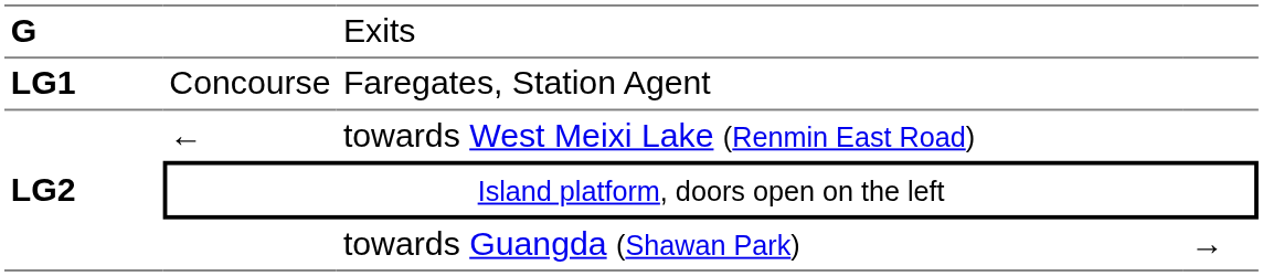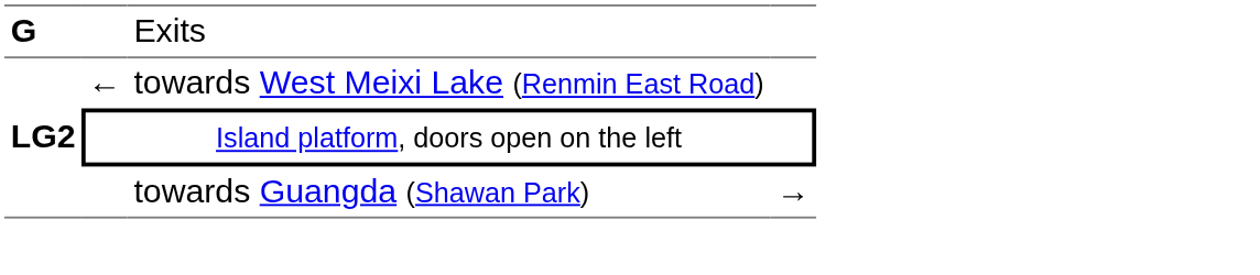 <table table border=0 cellspacing=0 cellpadding=3>
 <tr>
 <td style="border-bottom:solid 1px gray; border-top:solid 1px gray;" valign=top><strong>G</strong></td>
 <td style="border-bottom:solid 1px gray; border-top:solid 1px gray;" valign=top></td>
 <td style="border-bottom:solid 1px gray; border-top:solid 1px gray;" valign=top>Exits</td>
 <td style="border-bottom:solid 1px gray; border-top:solid 1px gray;" valign=top></td>
-</tr>
-<tr>
-<td style="border-bottom:solid 1px gray;" width=70><strong>LG1</strong></td>
-<td style="border-bottom:solid 1px gray;" width=70>Concourse</td>
-<td style="border-bottom:solid 1px gray;" width=400>Faregates, Station Agent</td>
-<td style="border-bottom:solid 1px gray;" width=30></td>
 </tr>
 <tr>
 <td style="border-bottom:solid 1px gray;" rowspan=3><strong>LG2</strong></td>
 <td>←</td>
 <td> towards <a href='#'>West Meixi Lake</a> <small>(<a href='#'>Renmin East Road</a>)</small></td>
 <td></td>
 </tr>
 <tr>
 <td style="border-right:solid 2px black;border-left:solid 2px black;border-top:solid 2px black;border-bottom:solid 2px black;text-align:center;" colspan=3><small><a href='#'>Island platform</a>, doors open on the left</small></td>
 </tr>
 <tr>
 <td style="border-bottom:solid 1px gray;"></td>
 <td style="border-bottom:solid 1px gray;"> towards <a href='#'>Guangda</a> <small>(<a href='#'>Shawan Park</a>)</small></td>
 <td style="border-bottom:solid 1px gray;">→</td>
 </tr>
 <tr>
 </tr>
 </table>
